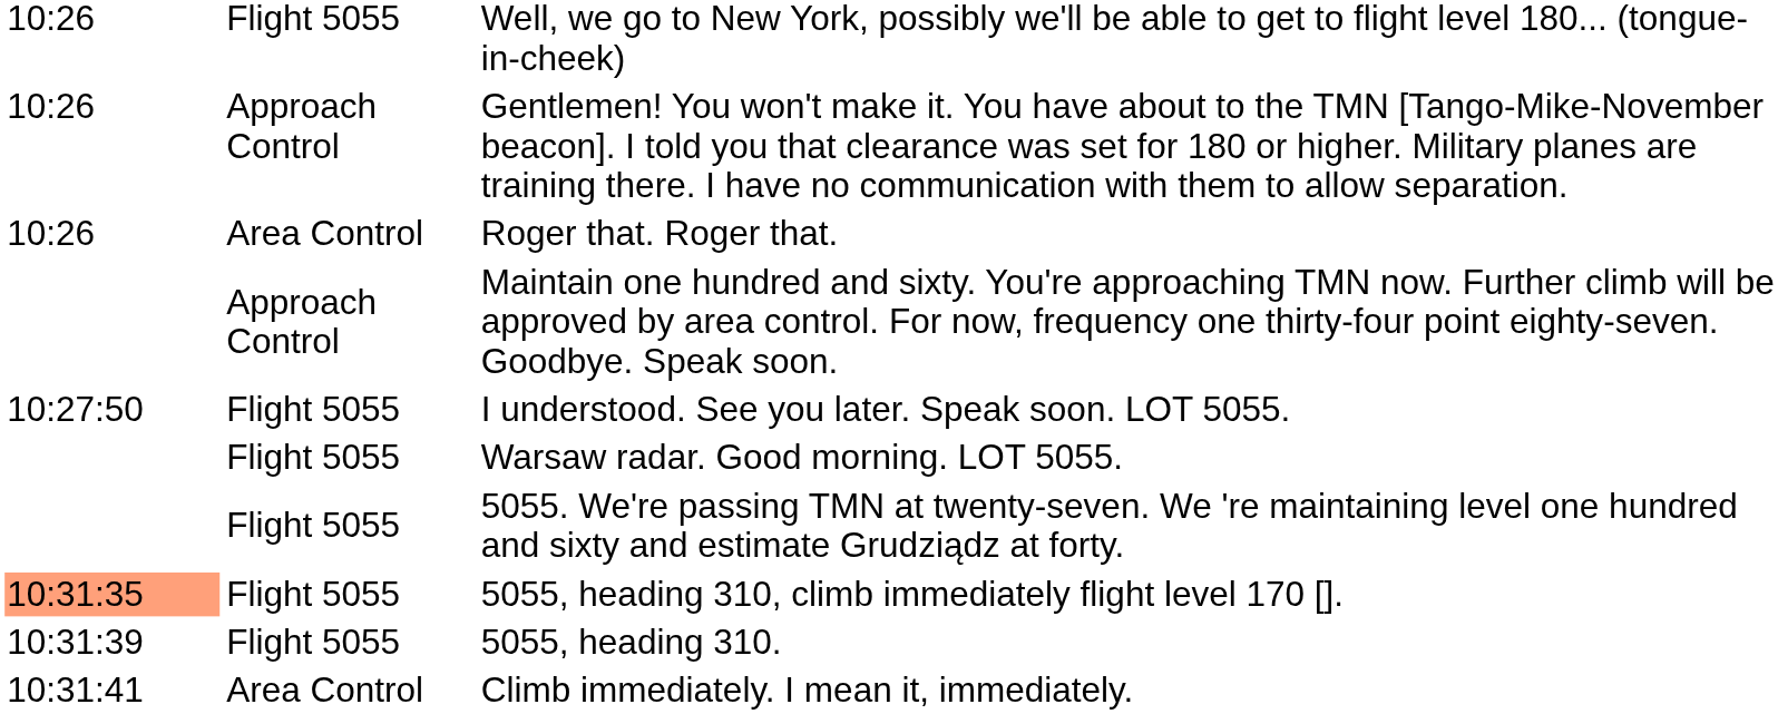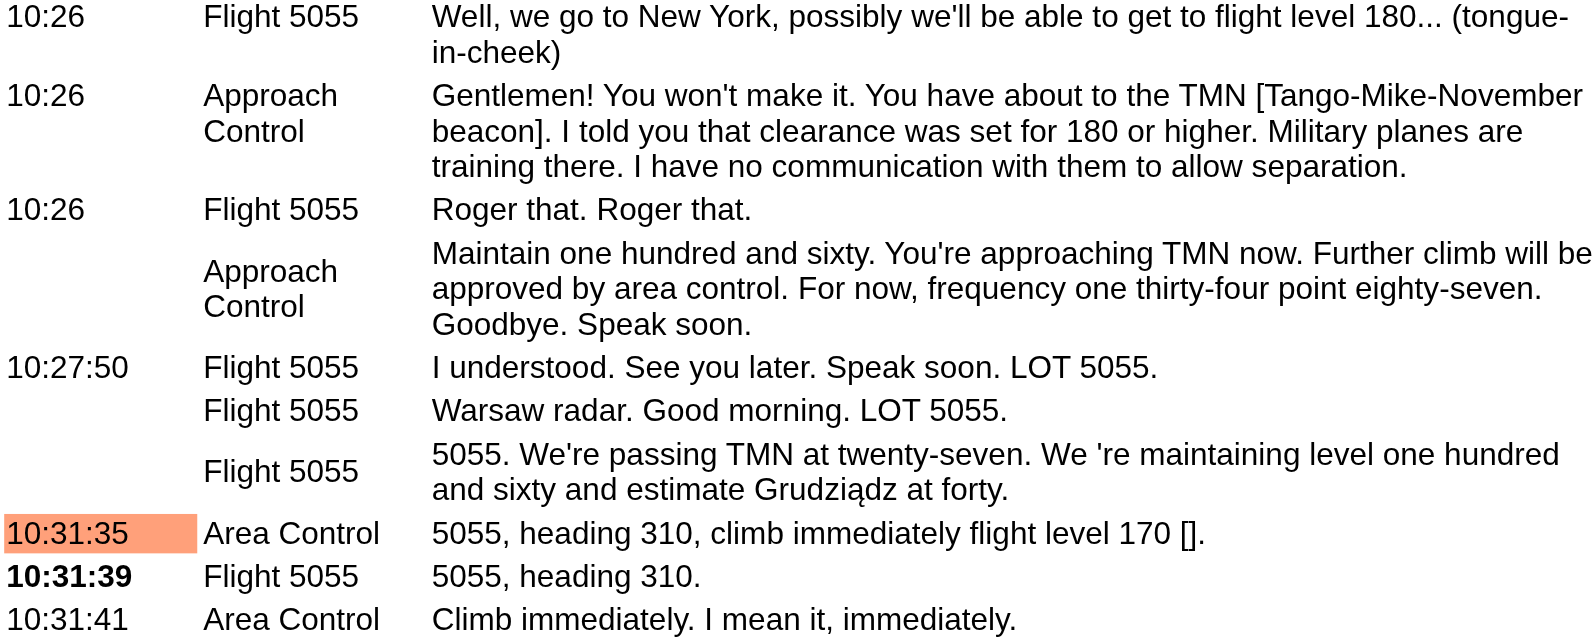 <table align="center" style="border:none;" cellpadding="1">
 <tr>
 <th style="width:6.0em;"></th>
 <th style="width:7.0em;"></th>
 <th style="width:37.0em;"></th>
 </tr>
 <tr style="vertical-align:top;">
 <td>10:26</td>
 <td>Flight 5055</td>
 <td>Well, we go to New York, possibly we'll be able to get to flight level 180... (tongue-in-cheek)</td>
 </tr>
 <tr style="vertical-align:top;">
 <td>10:26</td>
 <td>Approach Control</td>
 <td>Gentlemen! You won't make it. You have about  to the TMN [Tango-Mike-November beacon]. I told you that clearance was set for 180 or higher. Military planes are training there. I have no communication with them to allow separation.</td>
 </tr>
 <tr style="vertical-align:top;">
 <td>10:26</td>
-<td>Area Control</td>
+<td>Flight 5055</td>
 <td>Roger that. Roger that.</td>
 </tr>
 <tr>
 <td></td>
 <td>Approach Control</td>
 <td>Maintain one hundred and sixty. You're approaching TMN now. Further climb will be approved by area control. For now, frequency one thirty-four point eighty-seven. Goodbye. Speak soon.</td>
 </tr>
 <tr>
 <td>10:27:50</td>
 <td>Flight 5055</td>
 <td>I understood. See you later. Speak soon. LOT 5055.</td>
 </tr>
 <tr>
 <td></td>
 <td>Flight 5055</td>
 <td>Warsaw radar. Good morning. LOT 5055.</td>
 </tr>
 <tr>
 <td></td>
 <td>Flight 5055</td>
 <td>5055. We're passing TMN at twenty-seven. We 're maintaining level one hundred and sixty and estimate Grudziądz at forty.</td>
 </tr>
 <tr style="vertical-align:top;">
 <td style="background: lightsalmon;">10:31:35</td>
-<td>Flight 5055</td>
+<td>Area Control</td>
 <td>5055, heading 310, climb immediately flight level 170 [].</td>
 </tr>
 <tr style="vertical-align:top;">
-<td>10:31:39</td>
+<td><strong>10:31:39</strong></td>
 <td>Flight 5055</td>
 <td>5055, heading 310.</td>
 </tr>
 <tr style="vertical-align:top;">
 <td>10:31:41</td>
 <td>Area Control</td>
 <td>Climb immediately. I mean it, immediately.</td>
 </tr>
 </table>
